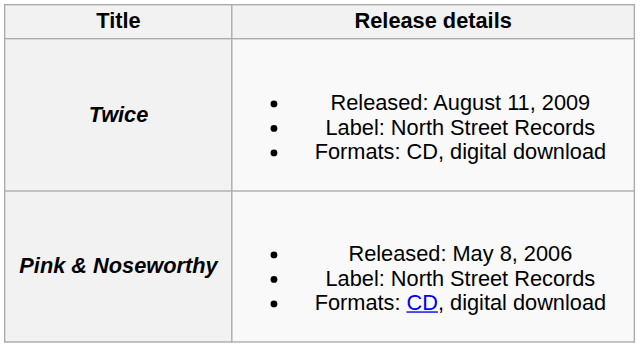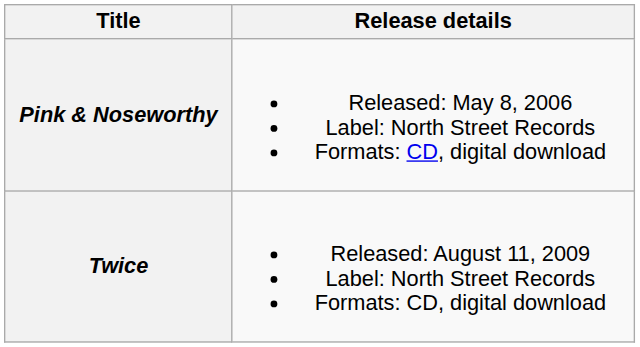 <table class="wikitable plainrowheaders" style="text-align:center">
 <tr>
 <th scope="col" style="width:10em;">Title</th>
 <th scope="col" style="width:18em;">Release details</th>
 </tr>
 <tr>
+<th scope="row"><em>Pink & Noseworthy</em></th>
+<td><br><ul><li>Released: May 8, 2006</li><li>Label: North Street Records</li><li>Formats: <a href='#'>CD</a>, digital download</li></ul></td>
+</tr>
+<tr>
 <th scope="row"><em>Twice</em></th>
 <td><br><ul><li>Released: August 11, 2009</li><li>Label: North Street Records</li><li>Formats: CD, digital download</li></ul></td>
 </tr>
-<tr>
-<th scope="row"><em>Pink & Noseworthy</em></th>
-<td><br><ul><li>Released: May 8, 2006</li><li>Label: North Street Records</li><li>Formats: <a href='#'>CD</a>, digital download</li></ul></td>
-</tr>
 </table>
